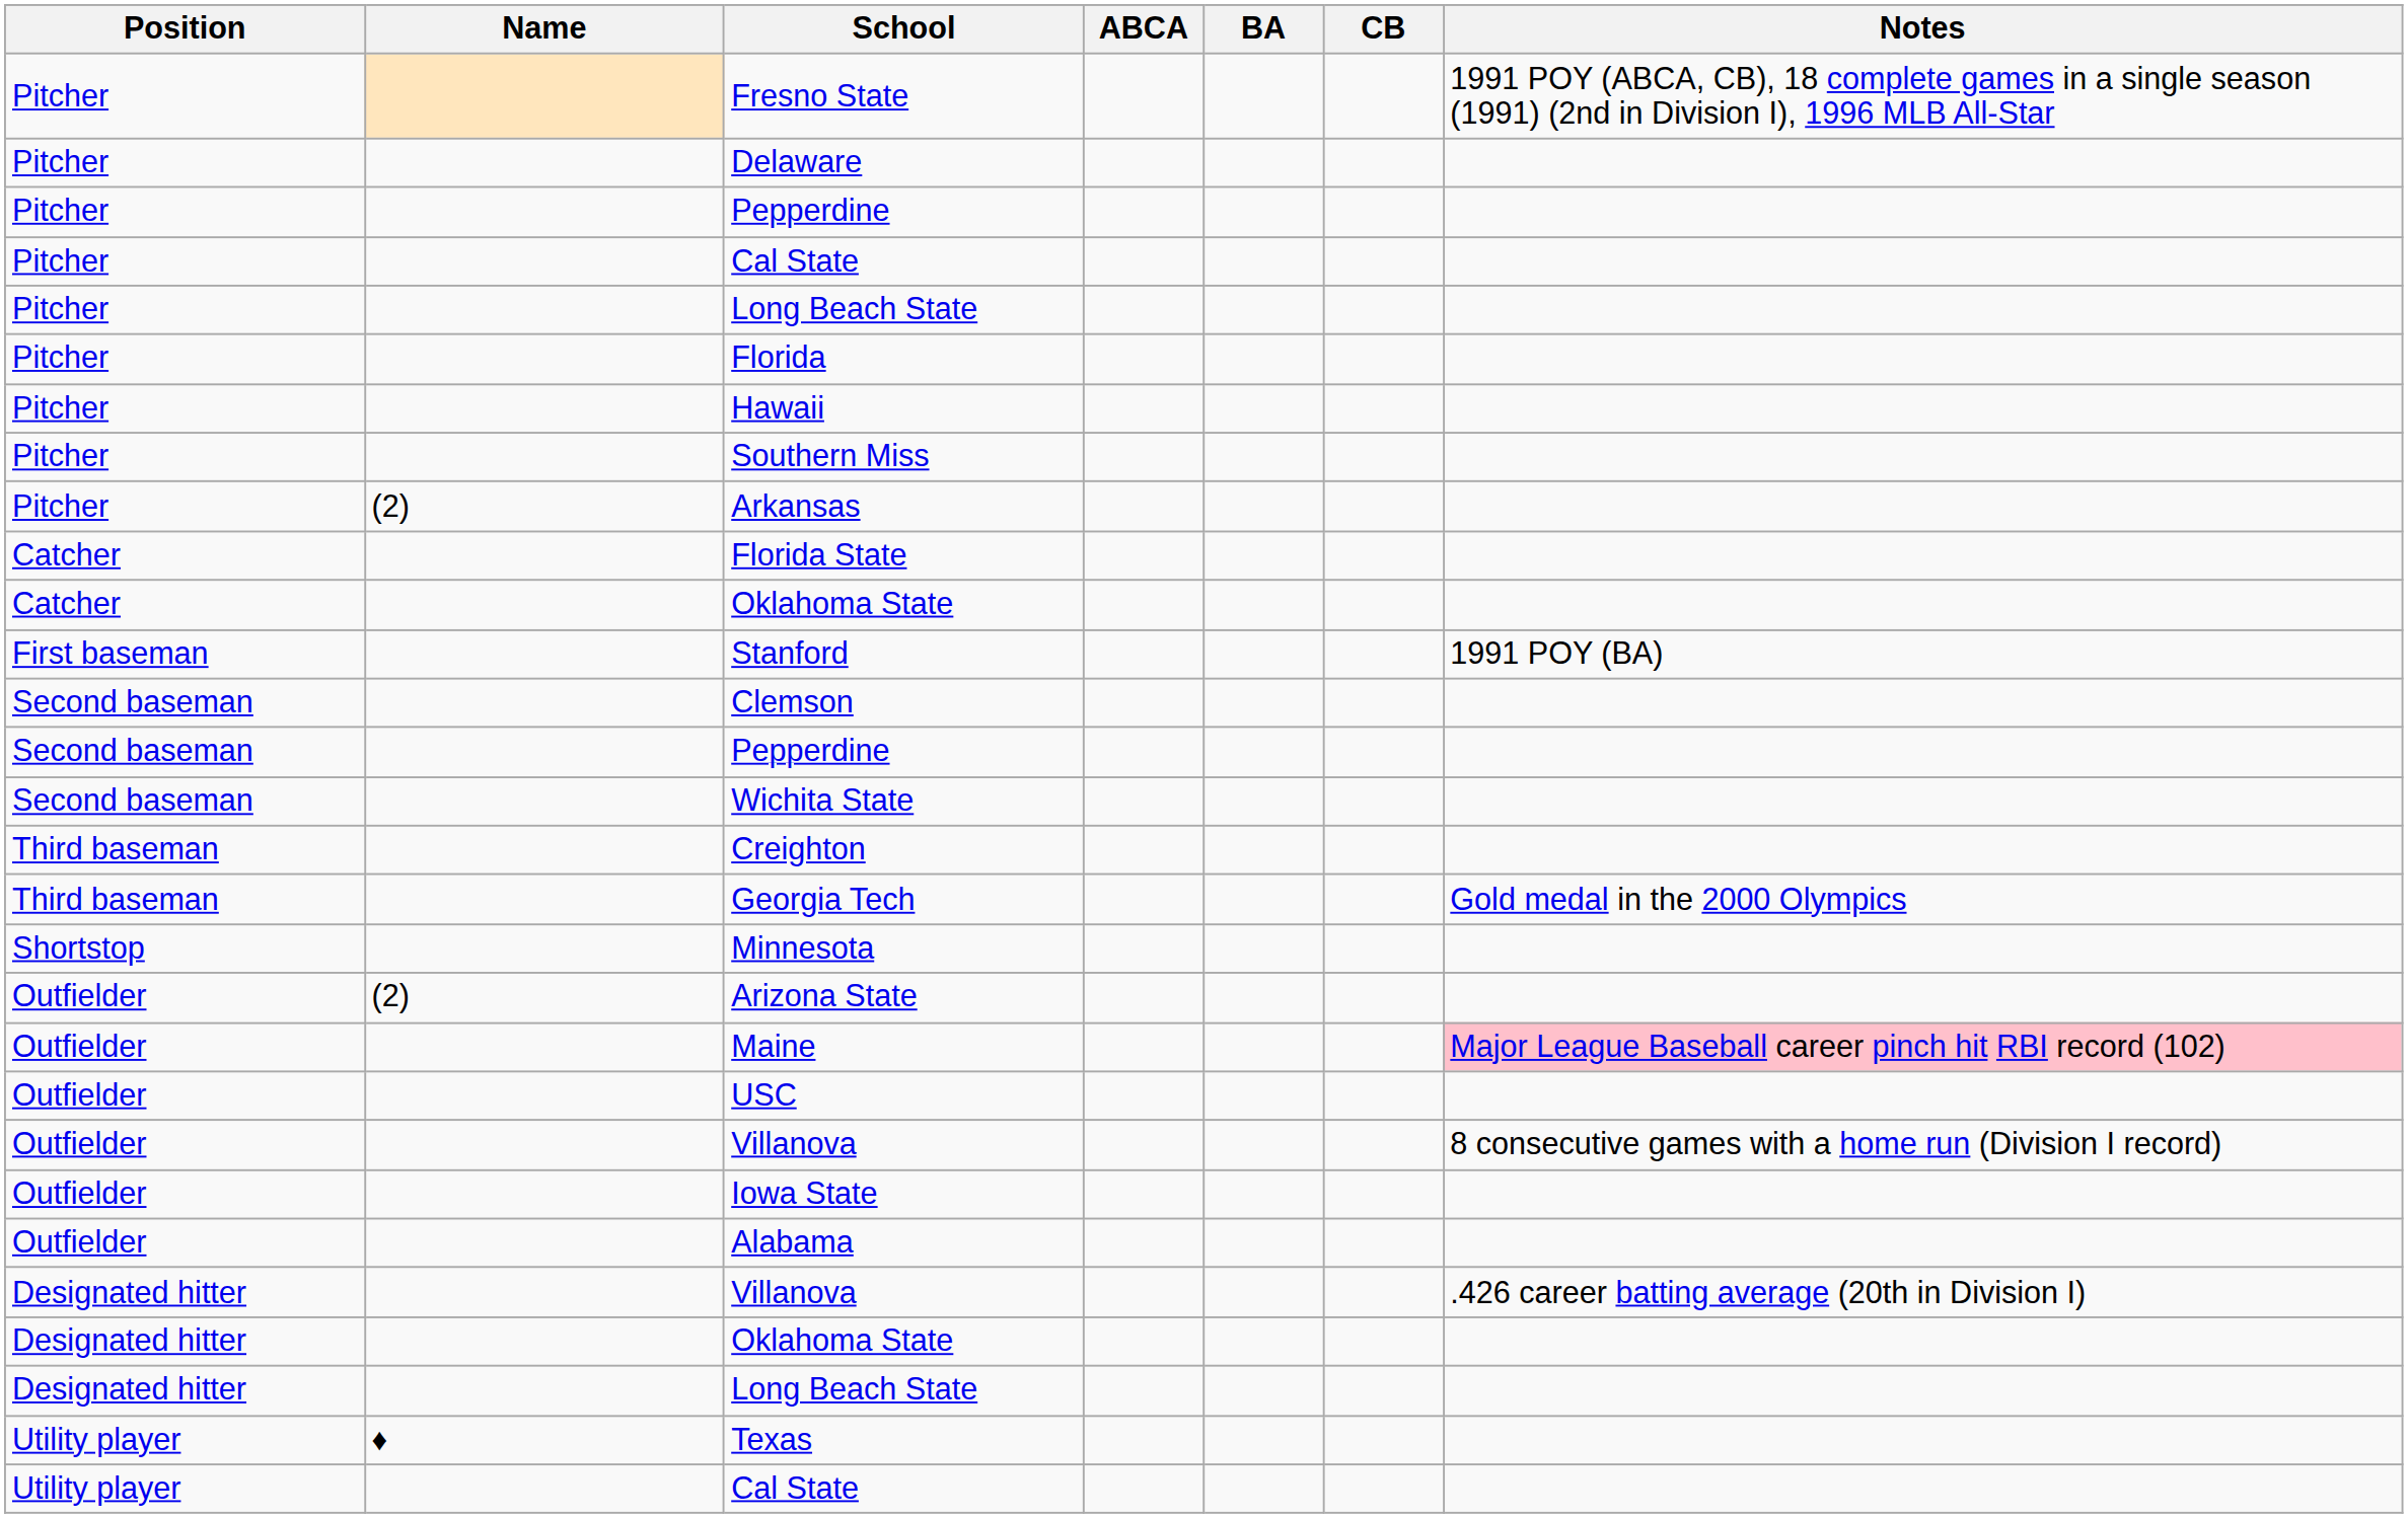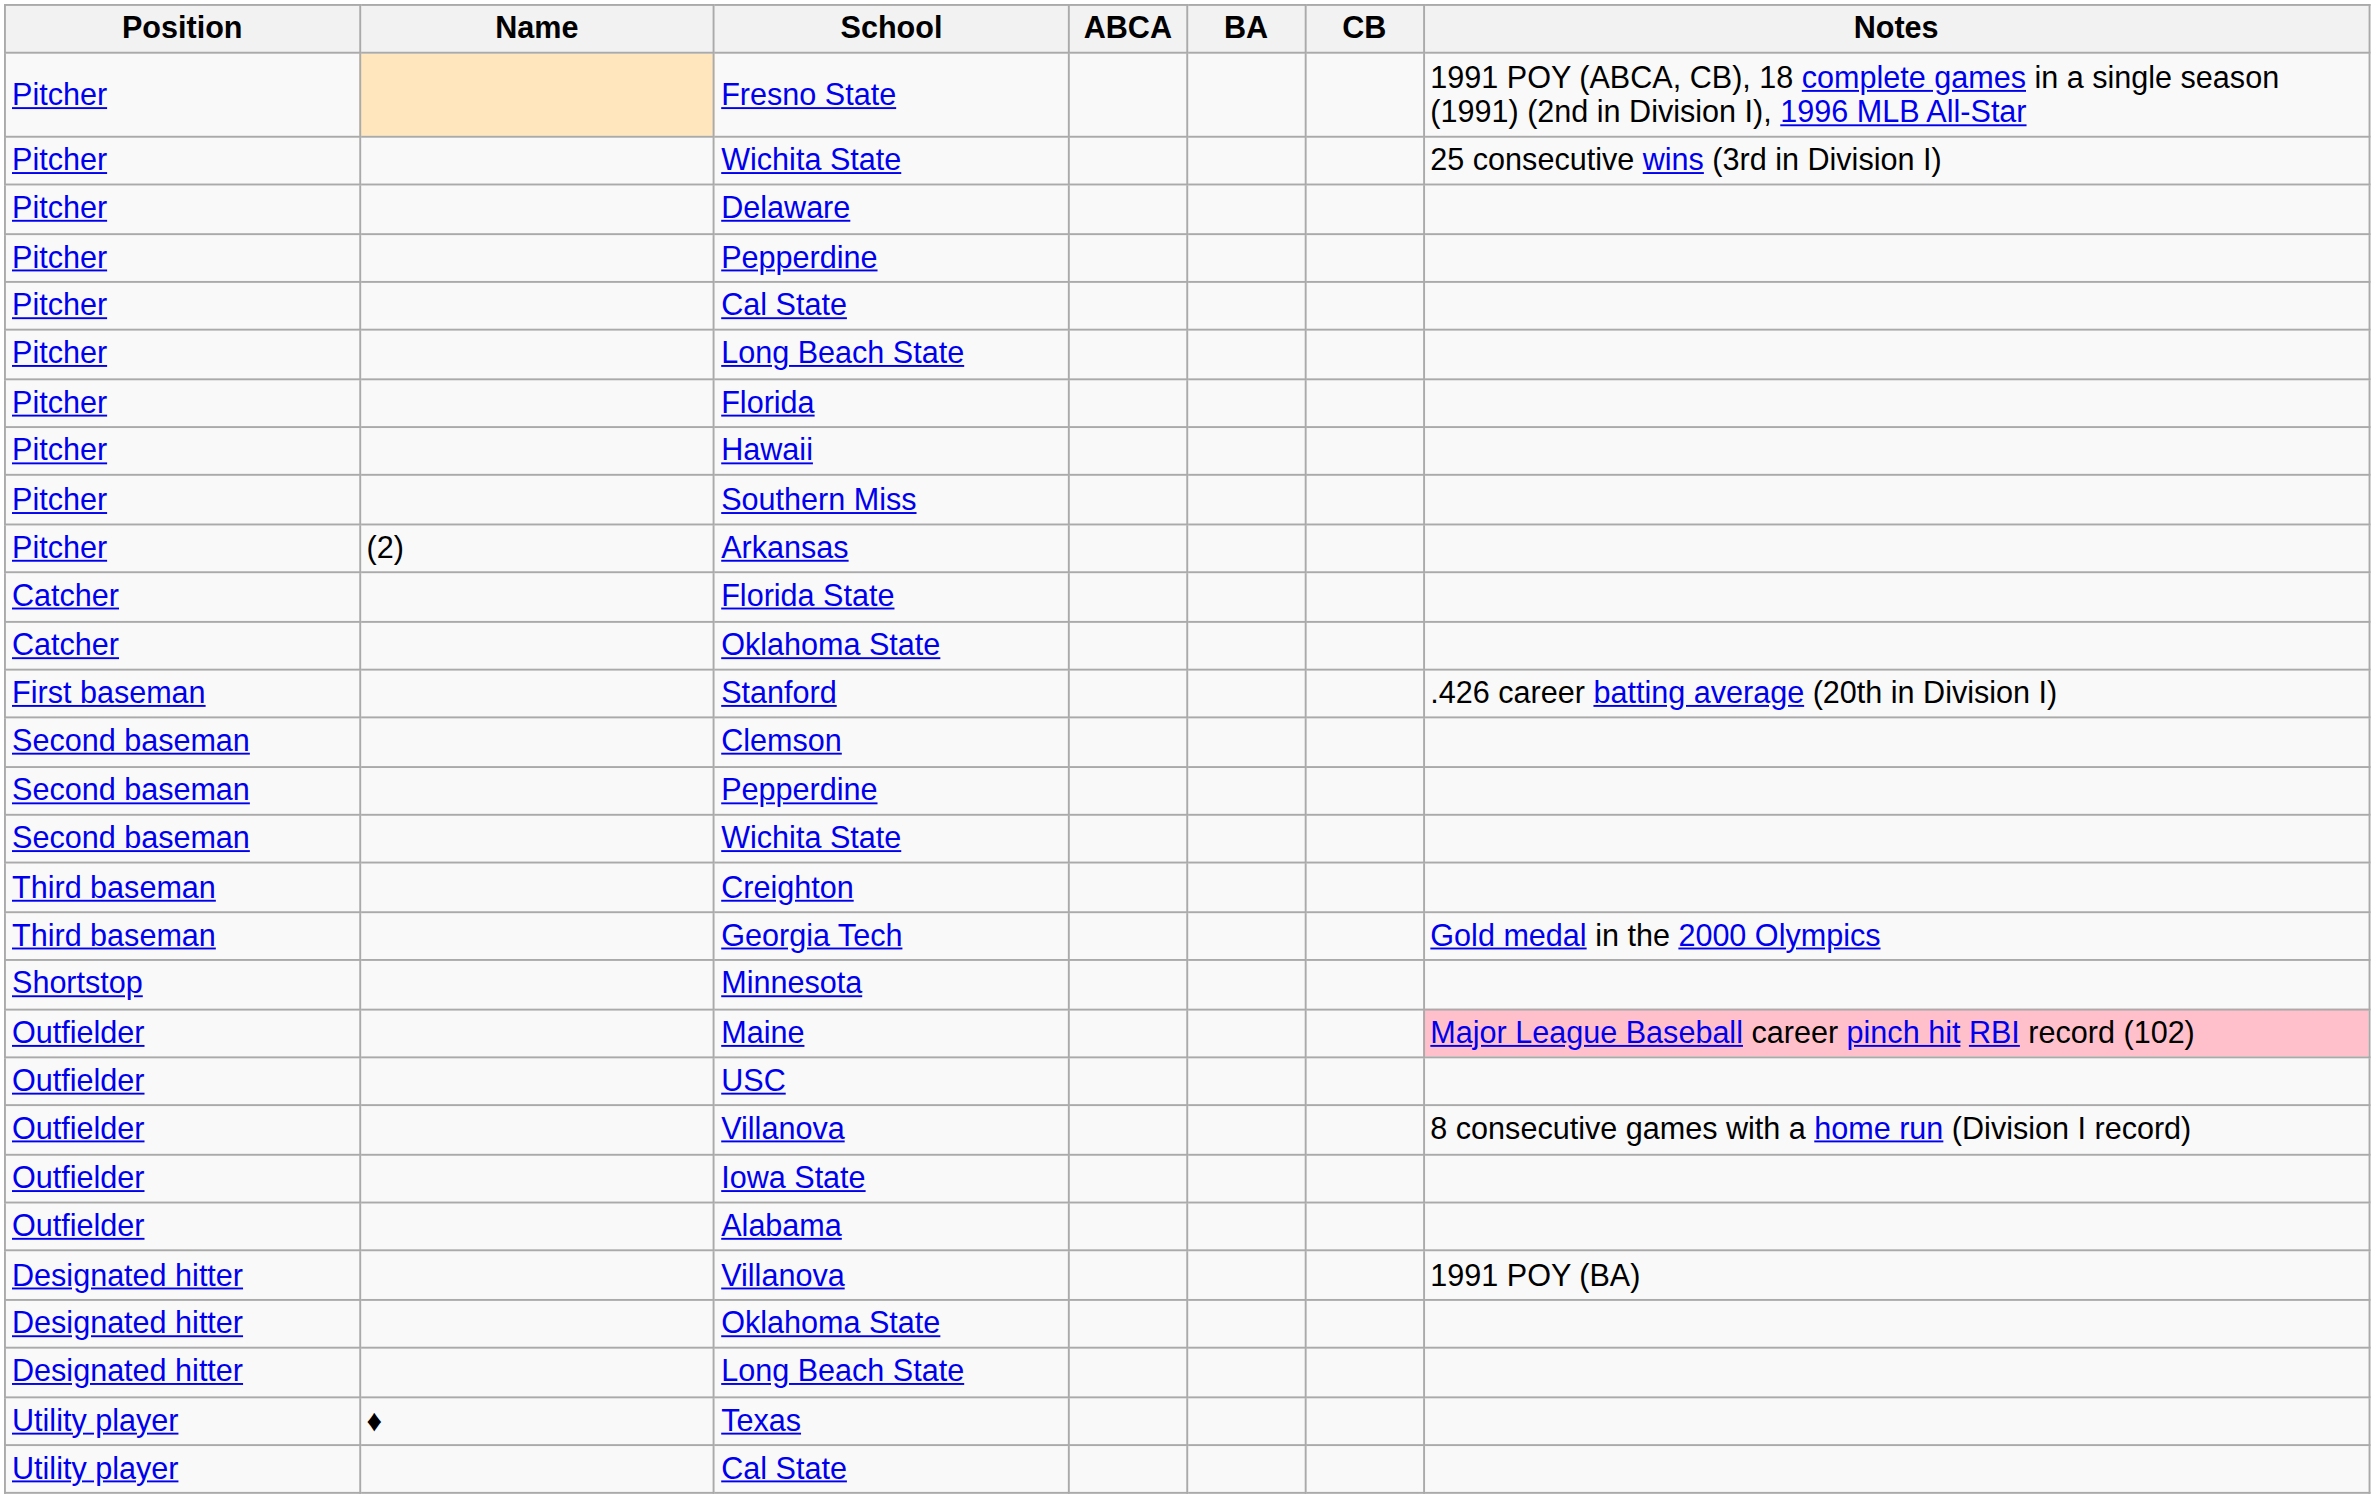 <table class="wikitable sortable" style="width:98%;">
 <tr>
 <th width=15%>Position</th>
 <th width=15%>Name</th>
 <th width=15%>School</th>
 <th width=5%>ABCA</th>
 <th width=5%>BA</th>
 <th width=5%>CB</th>
 <th width=40% class="unsortable">Notes</th>
 </tr>
 <tr>
 <td><a href='#'>Pitcher</a></td>
 <td style="background-color:#FFE6BD"></td>
 <td><a href='#'>Fresno State</a></td>
 <td></td>
 <td></td>
 <td></td>
 <td>1991 POY (ABCA, CB), 18 <a href='#'>complete games</a> in a single season (1991) (2nd in Division I), <a href='#'>1996 MLB All-Star</a></td>
+</tr>
+<tr>
+<td><a href='#'>Pitcher</a></td>
+<td></td>
+<td><a href='#'>Wichita State</a></td>
+<td></td>
+<td></td>
+<td></td>
+<td>25 consecutive <a href='#'>wins</a> (3rd in Division I)</td>
 </tr>
 <tr>
 <td><a href='#'>Pitcher</a></td>
 <td></td>
 <td><a href='#'>Delaware</a></td>
 <td></td>
 <td></td>
 <td></td>
 <td></td>
 </tr>
 <tr>
 <td><a href='#'>Pitcher</a></td>
 <td></td>
 <td><a href='#'>Pepperdine</a></td>
 <td></td>
 <td></td>
 <td></td>
 <td></td>
 </tr>
 <tr>
 <td><a href='#'>Pitcher</a></td>
 <td></td>
 <td><a href='#'>Cal State</a></td>
 <td></td>
 <td></td>
 <td></td>
 <td></td>
 </tr>
 <tr>
 <td><a href='#'>Pitcher</a></td>
 <td></td>
 <td><a href='#'>Long Beach State</a></td>
 <td></td>
 <td></td>
 <td></td>
 <td></td>
 </tr>
 <tr>
 <td><a href='#'>Pitcher</a></td>
 <td></td>
 <td><a href='#'>Florida</a></td>
 <td></td>
 <td></td>
 <td></td>
 <td></td>
 </tr>
 <tr>
 <td><a href='#'>Pitcher</a></td>
 <td></td>
 <td><a href='#'>Hawaii</a></td>
 <td></td>
 <td></td>
 <td></td>
 <td></td>
 </tr>
 <tr>
 <td><a href='#'>Pitcher</a></td>
 <td></td>
 <td><a href='#'>Southern Miss</a></td>
 <td></td>
 <td></td>
 <td></td>
 <td></td>
 </tr>
 <tr>
 <td><a href='#'>Pitcher</a></td>
 <td> (2)</td>
 <td><a href='#'>Arkansas</a></td>
 <td></td>
 <td></td>
 <td></td>
 <td></td>
 </tr>
 <tr>
 <td><a href='#'>Catcher</a></td>
 <td></td>
 <td><a href='#'>Florida State</a></td>
 <td></td>
 <td></td>
 <td></td>
 <td></td>
 </tr>
 <tr>
 <td><a href='#'>Catcher</a></td>
 <td></td>
 <td><a href='#'>Oklahoma State</a></td>
 <td></td>
 <td></td>
 <td></td>
 <td></td>
 </tr>
 <tr>
 <td><a href='#'>First baseman</a></td>
 <td></td>
 <td><a href='#'>Stanford</a></td>
 <td></td>
 <td></td>
 <td></td>
-<td>1991 POY (BA)</td>
+<td>.426 career <a href='#'>batting average</a> (20th in Division I)</td>
 </tr>
 <tr>
 <td><a href='#'>Second baseman</a></td>
 <td></td>
 <td><a href='#'>Clemson</a></td>
 <td></td>
 <td></td>
 <td></td>
 <td></td>
 </tr>
 <tr>
 <td><a href='#'>Second baseman</a></td>
 <td></td>
 <td><a href='#'>Pepperdine</a></td>
 <td></td>
 <td></td>
 <td></td>
 <td></td>
 </tr>
 <tr>
 <td><a href='#'>Second baseman</a></td>
 <td></td>
 <td><a href='#'>Wichita State</a></td>
 <td></td>
 <td></td>
 <td></td>
 <td></td>
 </tr>
 <tr>
 <td><a href='#'>Third baseman</a></td>
 <td></td>
 <td><a href='#'>Creighton</a></td>
 <td></td>
 <td></td>
 <td></td>
 <td></td>
 </tr>
 <tr>
 <td><a href='#'>Third baseman</a></td>
 <td></td>
 <td><a href='#'>Georgia Tech</a></td>
 <td></td>
 <td></td>
 <td></td>
 <td><a href='#'>Gold medal</a> in the <a href='#'>2000 Olympics</a></td>
 </tr>
 <tr>
 <td><a href='#'>Shortstop</a></td>
 <td></td>
 <td><a href='#'>Minnesota</a></td>
 <td></td>
 <td></td>
 <td></td>
 <td></td>
 </tr>
 <tr>
 <td><a href='#'>Outfielder</a></td>
-<td> (2)</td>
-<td><a href='#'>Arizona State</a></td>
-<td></td>
-<td></td>
-<td></td>
-<td></td>
-</tr>
-<tr>
-<td><a href='#'>Outfielder</a></td>
 <td></td>
 <td><a href='#'>Maine</a></td>
 <td></td>
 <td></td>
 <td></td>
 <td style="background: pink;"><a href='#'>Major League Baseball</a> career <a href='#'>pinch hit</a> <a href='#'>RBI</a> record (102)</td>
 </tr>
 <tr>
 <td><a href='#'>Outfielder</a></td>
 <td></td>
 <td><a href='#'>USC</a></td>
 <td></td>
 <td></td>
 <td></td>
 <td></td>
 </tr>
 <tr>
 <td><a href='#'>Outfielder</a></td>
 <td></td>
 <td><a href='#'>Villanova</a></td>
 <td></td>
 <td></td>
 <td></td>
 <td>8 consecutive games with a <a href='#'>home run</a> (Division I record)</td>
 </tr>
 <tr>
 <td><a href='#'>Outfielder</a></td>
 <td></td>
 <td><a href='#'>Iowa State</a></td>
 <td></td>
 <td></td>
 <td></td>
 <td></td>
 </tr>
 <tr>
 <td><a href='#'>Outfielder</a></td>
 <td></td>
 <td><a href='#'>Alabama</a></td>
 <td></td>
 <td></td>
 <td></td>
 <td></td>
 </tr>
 <tr>
 <td><a href='#'>Designated hitter</a></td>
 <td></td>
 <td><a href='#'>Villanova</a></td>
 <td></td>
 <td></td>
 <td></td>
-<td>.426 career <a href='#'>batting average</a> (20th in Division I)</td>
+<td>1991 POY (BA)</td>
 </tr>
 <tr>
 <td><a href='#'>Designated hitter</a></td>
 <td></td>
 <td><a href='#'>Oklahoma State</a></td>
 <td></td>
 <td></td>
 <td></td>
 <td></td>
 </tr>
 <tr>
 <td><a href='#'>Designated hitter</a></td>
 <td></td>
 <td><a href='#'>Long Beach State</a></td>
 <td></td>
 <td></td>
 <td></td>
 <td></td>
 </tr>
 <tr>
 <td><a href='#'>Utility player</a></td>
 <td> ♦</td>
 <td><a href='#'>Texas</a></td>
 <td></td>
 <td></td>
 <td></td>
 <td></td>
 </tr>
 <tr>
 <td><a href='#'>Utility player</a></td>
 <td></td>
 <td><a href='#'>Cal State</a></td>
 <td></td>
 <td></td>
 <td></td>
 <td></td>
 </tr>
 </table>
